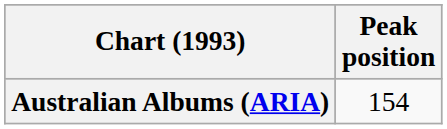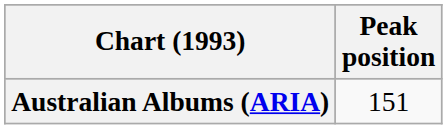 <table class="wikitable sortable plainrowheaders" style="text-align:center">
 <tr>
 <th>Chart (1993)</th>
 <th>Peak<br>position</th>
 </tr>
 <tr>
 <th scope="row">Australian Albums (<a href='#'>ARIA</a>)</th>
-<td>154</td>
+<td>151</td>
 </tr>
 </table>
